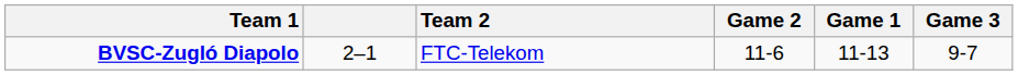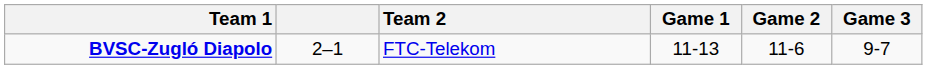 <table class=wikitable style="text-align:center">
 <tr>
 <th style="width:225px; text-align:right;">Team 1</th>
 <th style="width:80px;"></th>
 <th style="width:225px; text-align:left;">Team 2</th>
+<th style="width:70px;">Game 1</th>
 <th style="width:70px;">Game 2</th>
-<th style="width:70px;">Game 1</th>
 <th style="width:70px;">Game 3</th>
 </tr>
 <tr>
 <td align=right><strong><a href='#'>BVSC-Zugló Diapolo</a></strong> </td>
 <td>2–1</td>
 <td align=left> <a href='#'>FTC-Telekom</a></td>
+<td>11-13</td>
 <td>11-6</td>
-<td>11-13</td>
 <td>9-7</td>
 </tr>
 </table>
